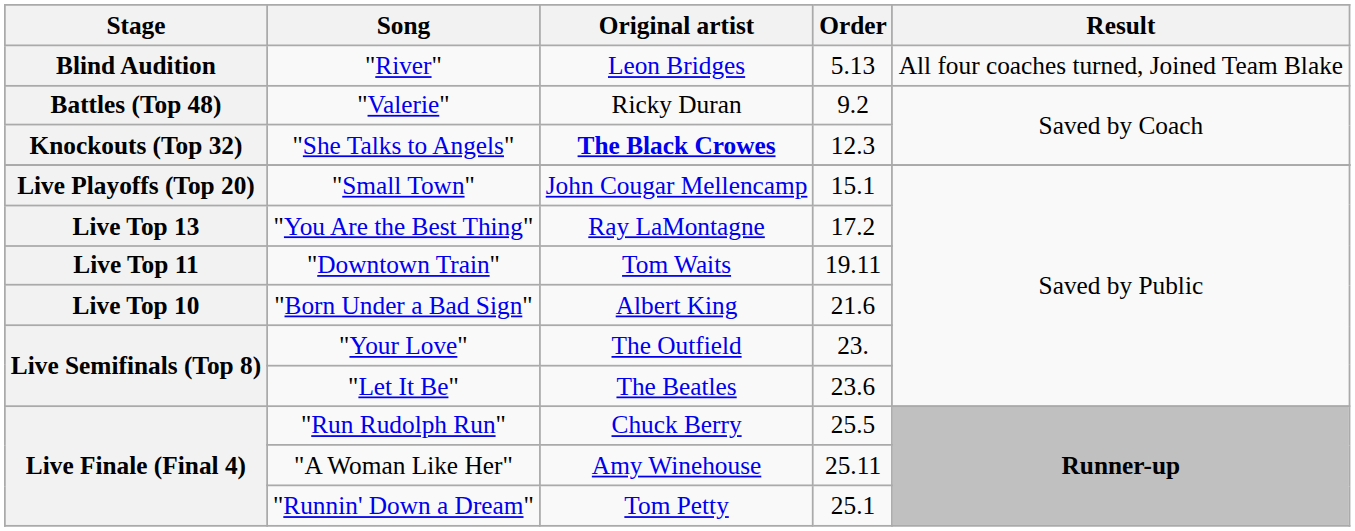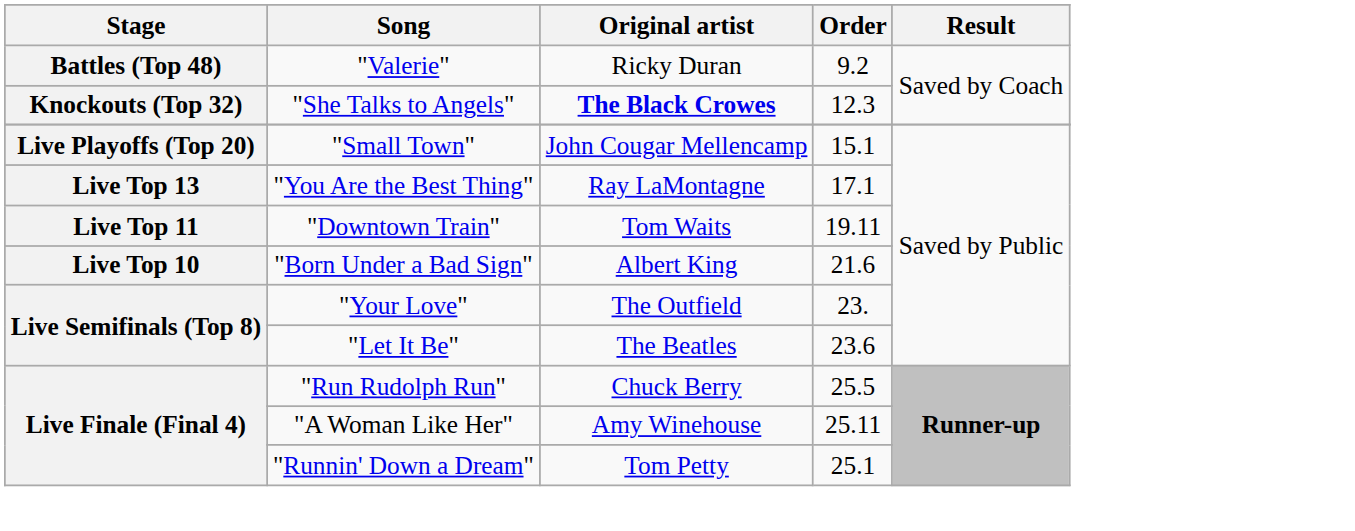 <table class="wikitable collapsible"   style="text-align:center; font-size:90%; line-height:16px;">
 <tr>
 <th scope="col">Stage</th>
 <th scope="col">Song</th>
 <th scope="col">Original artist</th>
 <th scope="col">Order</th>
 <th scope="col">Result</th>
-</tr>
-<tr>
-<th scope="row">Blind Audition</th>
-<td>"<a href='#'>River</a>"</td>
-<td><a href='#'>Leon Bridges</a></td>
-<td>5.13</td>
-<td>All four coaches turned, Joined Team Blake</td>
 </tr>
 <tr>
 <th scope="row">Battles (Top 48)</th>
 <td>"<a href='#'>Valerie</a>" </td>
 <td>Ricky Duran</td>
 <td>9.2</td>
 <td rowspan=2>Saved by Coach</td>
 </tr>
 <tr>
 <th scope="row">Knockouts (Top 32)</th>
 <td>"<a href='#'>She Talks to Angels</a>"  </td>
 <td><strong><a href='#'>The Black Crowes</a></strong></td>
 <td>12.3</td>
 </tr>
 <tr>
 </tr>
 <tr>
 <th scope="row">Live Playoffs (Top 20)</th>
 <td>"<a href='#'>Small Town</a>"</td>
 <td><a href='#'>John Cougar Mellencamp</a></td>
 <td>15.1</td>
 <td rowspan=6>Saved by Public</td>
 </tr>
 <tr>
 <th scope="row">Live Top 13</th>
 <td>"<a href='#'>You Are the Best Thing</a>"</td>
 <td><a href='#'>Ray LaMontagne</a></td>
-<td>17.2</td>
+<td>17.1</td>
 </tr>
 <tr>
 <th scope="row">Live Top 11</th>
 <td>"<a href='#'>Downtown Train</a>"</td>
 <td><a href='#'>Tom Waits</a></td>
 <td>19.11</td>
 </tr>
 <tr>
 <th scope="row">Live Top 10</th>
 <td>"<a href='#'>Born Under a Bad Sign</a>"</td>
 <td><a href='#'>Albert King</a></td>
 <td>21.6</td>
 </tr>
 <tr>
 <th scope="row" rowspan=2>Live Semifinals (Top 8)</th>
 <td>"<a href='#'>Your Love</a>" </td>
 <td><a href='#'>The Outfield</a></td>
 <td>23.</td>
 </tr>
 <tr>
 <td>"<a href='#'>Let It Be</a>"</td>
 <td><a href='#'>The Beatles</a></td>
 <td>23.6</td>
 </tr>
 <tr>
 <th scope="row" rowspan="3">Live Finale (Final 4)</th>
 <td>"<a href='#'>Run Rudolph Run</a>" </td>
 <td><a href='#'>Chuck Berry</a></td>
 <td>25.5</td>
 <td style="background:silver;"  rowspan="3"><strong>Runner-up</strong></td>
 </tr>
 <tr>
 <td>"A Woman Like Her"  </td>
 <td><a href='#'>Amy Winehouse</a></td>
 <td>25.11</td>
 </tr>
 <tr>
 <td>"<a href='#'>Runnin' Down a Dream</a>"</td>
 <td><a href='#'>Tom Petty</a></td>
 <td>25.1</td>
 </tr>
 </table>
